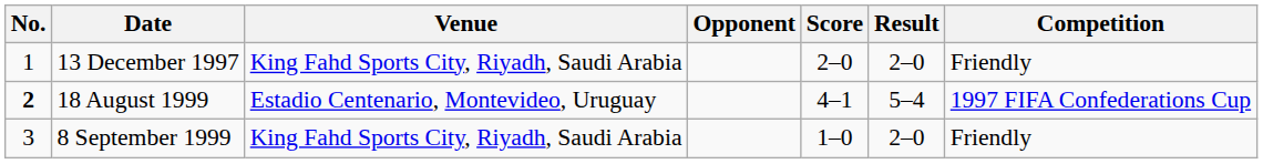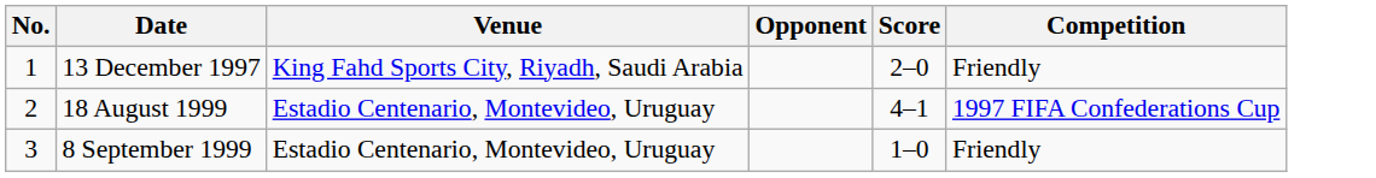 <table class="wikitable sortable">
 <tr>
 <th scope="col">No.</th>
 <th scope="col">Date</th>
 <th scope="col">Venue</th>
 <th scope="col">Opponent</th>
 <th scope="col">Score</th>
-<th scope="col">Result</th>
 <th scope="col">Competition</th>
 </tr>
 <tr>
 <td align="center">1</td>
 <td>13 December 1997</td>
 <td><a href='#'>King Fahd Sports City</a>, <a href='#'>Riyadh</a>, Saudi Arabia</td>
 <td></td>
 <td align="center">2–0</td>
-<td align="center">2–0</td>
 <td>Friendly</td>
 </tr>
 <tr>
-<td align="center"><strong>2</strong></td>
+<td align="center">2</td>
 <td>18 August 1999</td>
 <td><a href='#'>Estadio Centenario</a>, <a href='#'>Montevideo</a>, Uruguay</td>
 <td></td>
 <td align="center">4–1</td>
-<td align="center">5–4</td>
 <td><a href='#'>1997 FIFA Confederations Cup</a></td>
 </tr>
 <tr>
 <td align="center">3</td>
 <td>8 September 1999</td>
-<td><a href='#'>King Fahd Sports City</a>, <a href='#'>Riyadh</a>, Saudi Arabia</td>
+<td>Estadio Centenario, Montevideo, Uruguay</td>
 <td></td>
 <td align="center">1–0</td>
-<td align="center">2–0</td>
 <td>Friendly</td>
 </tr>
 </table>
